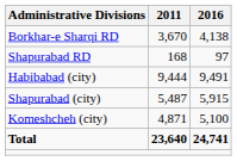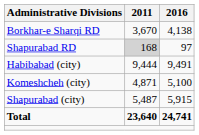 <table class="wikitable">
 <tr>
 <th>Administrative Divisions</th>
 <th>2011</th>
 <th>2016</th>
 </tr>
 <tr>
 <td><a href='#'>Borkhar-e Sharqi RD</a></td>
 <td style="text-align: right;">3,670</td>
 <td style="text-align: right;">4,138</td>
 </tr>
 <tr>
 <td><a href='#'>Shapurabad RD</a></td>
-<td style="text-align: right;">168</td>
+<td style="background: lightgrey; text-align: right;">168</td>
 <td style="text-align: right;">97</td>
 </tr>
 <tr>
 <td><a href='#'>Habibabad</a> (city)</td>
 <td style="text-align: right;">9,444</td>
 <td style="text-align: right;">9,491</td>
 </tr>
 <tr>
+<td><a href='#'>Komeshcheh</a> (city)</td>
+<td style="text-align: right;">4,871</td>
+<td style="text-align: right;">5,100</td>
+</tr>
+<tr>
 <td><a href='#'>Shapurabad</a> (city)</td>
 <td style="text-align: right;">5,487</td>
 <td style="text-align: right;">5,915</td>
-</tr>
-<tr>
-<td><a href='#'>Komeshcheh</a> (city)</td>
-<td style="text-align: right;">4,871</td>
-<td style="text-align: right;">5,100</td>
 </tr>
 <tr>
 <td><strong>Total</strong></td>
 <td style="text-align: right;"><strong>23,640</strong></td>
 <td style="text-align: right;"><strong>24,741</strong></td>
 </tr>
 <tr>
 <td colspan=3></td>
 </tr>
 </table>
